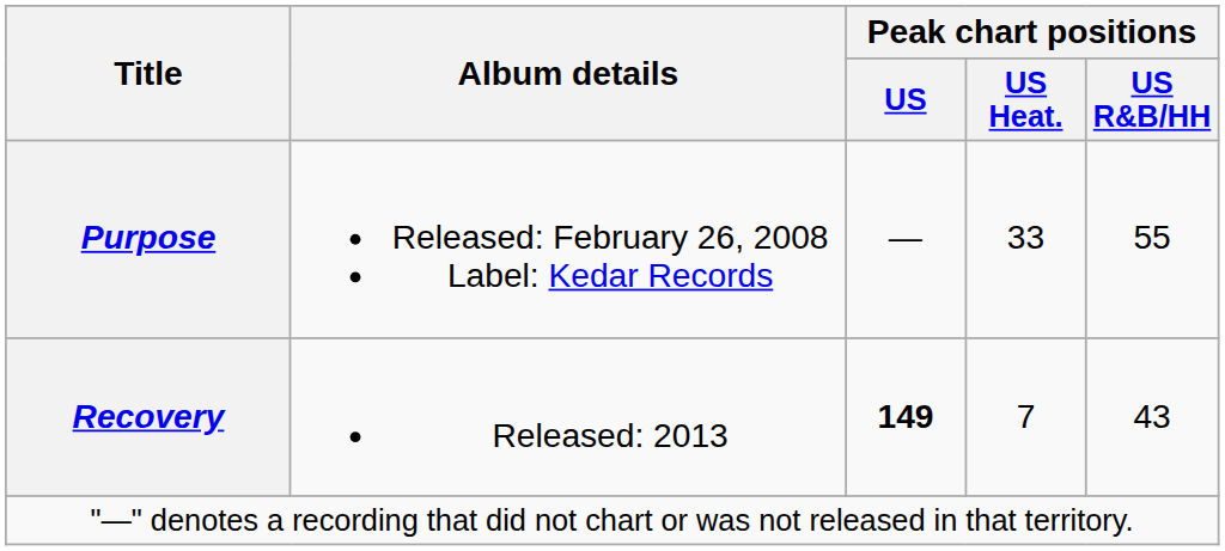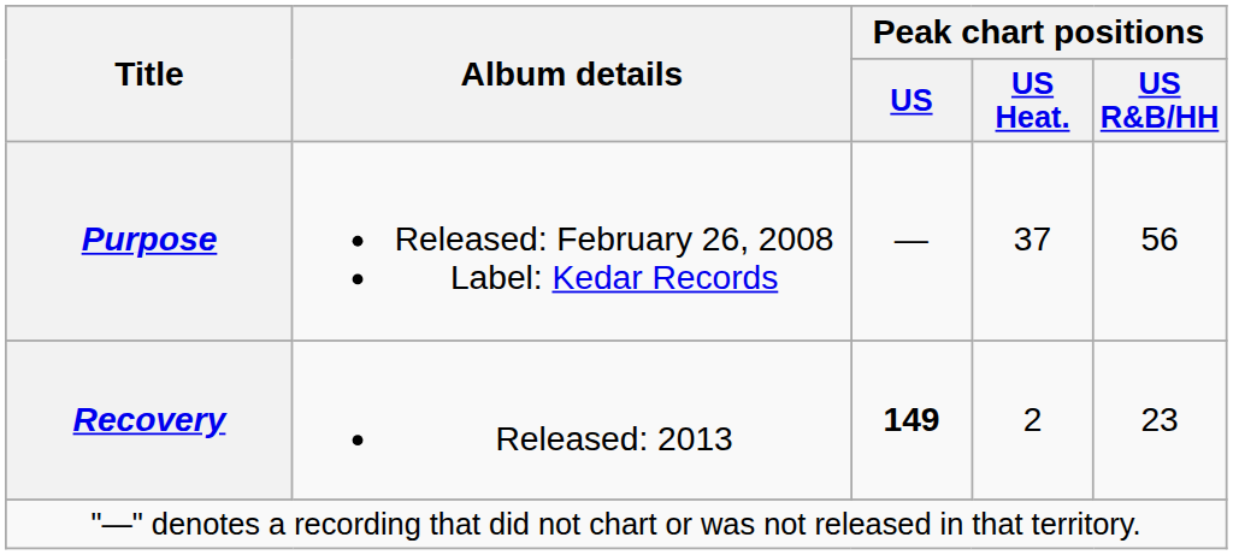 <table class="wikitable plainrowheaders" style="text-align:center;" border="1">
 <tr>
 <th scope="col" rowspan="2" style="width:8em;">Title</th>
 <th scope="col" rowspan="2" style="width:16em;">Album details</th>
 <th scope="col" colspan="3">Peak chart positions</th>
 </tr>
 <tr>
 <th scope="col" style="width:3.5em; font-size:90%;"><a href='#'>US</a></th>
 <th scope="col" style="width:3.5em; font-size:90%;"><a href='#'>US<br>Heat.</a></th>
 <th scope="col" style="width:3.5em; font-size:90%;"><a href='#'>US<br>R&B/HH</a></th>
 </tr>
 <tr>
 <th scope="row"><em><a href='#'>Purpose</a></em></th>
 <td><br><ul><li>Released: February 26, 2008</li><li>Label: <a href='#'>Kedar Records</a></li></ul></td>
 <td>—</td>
-<td>33</td>
-<td>55</td>
+<td>37</td>
+<td>56</td>
 </tr>
 <tr>
 <th scope="row"><em><a href='#'>Recovery</a></em></th>
 <td><br><ul><li>Released: 2013</li></ul></td>
 <td><strong>149</strong></td>
-<td>7</td>
-<td>43</td>
+<td>2</td>
+<td>23</td>
 </tr>
 <tr>
 <td colspan="7" style="font-size:90%">"—" denotes a recording that did not chart or was not released in that territory.</td>
 </tr>
 </table>
